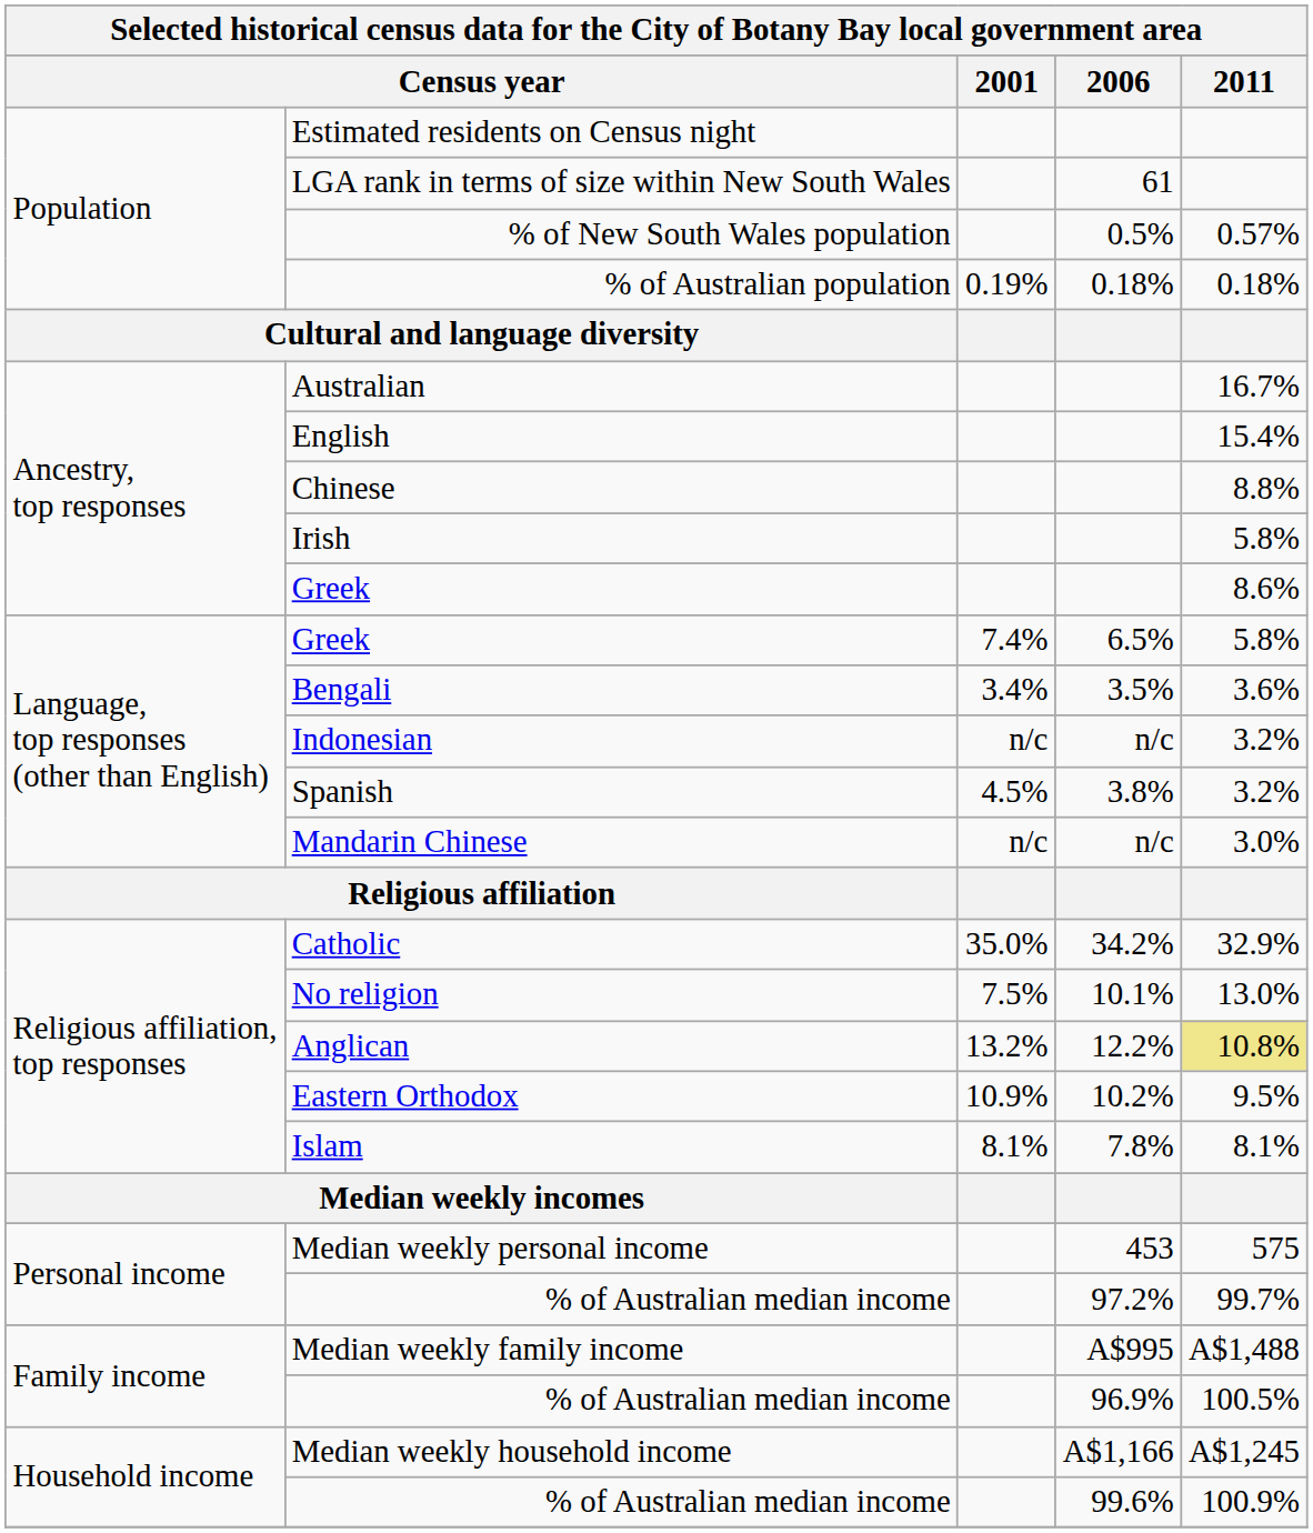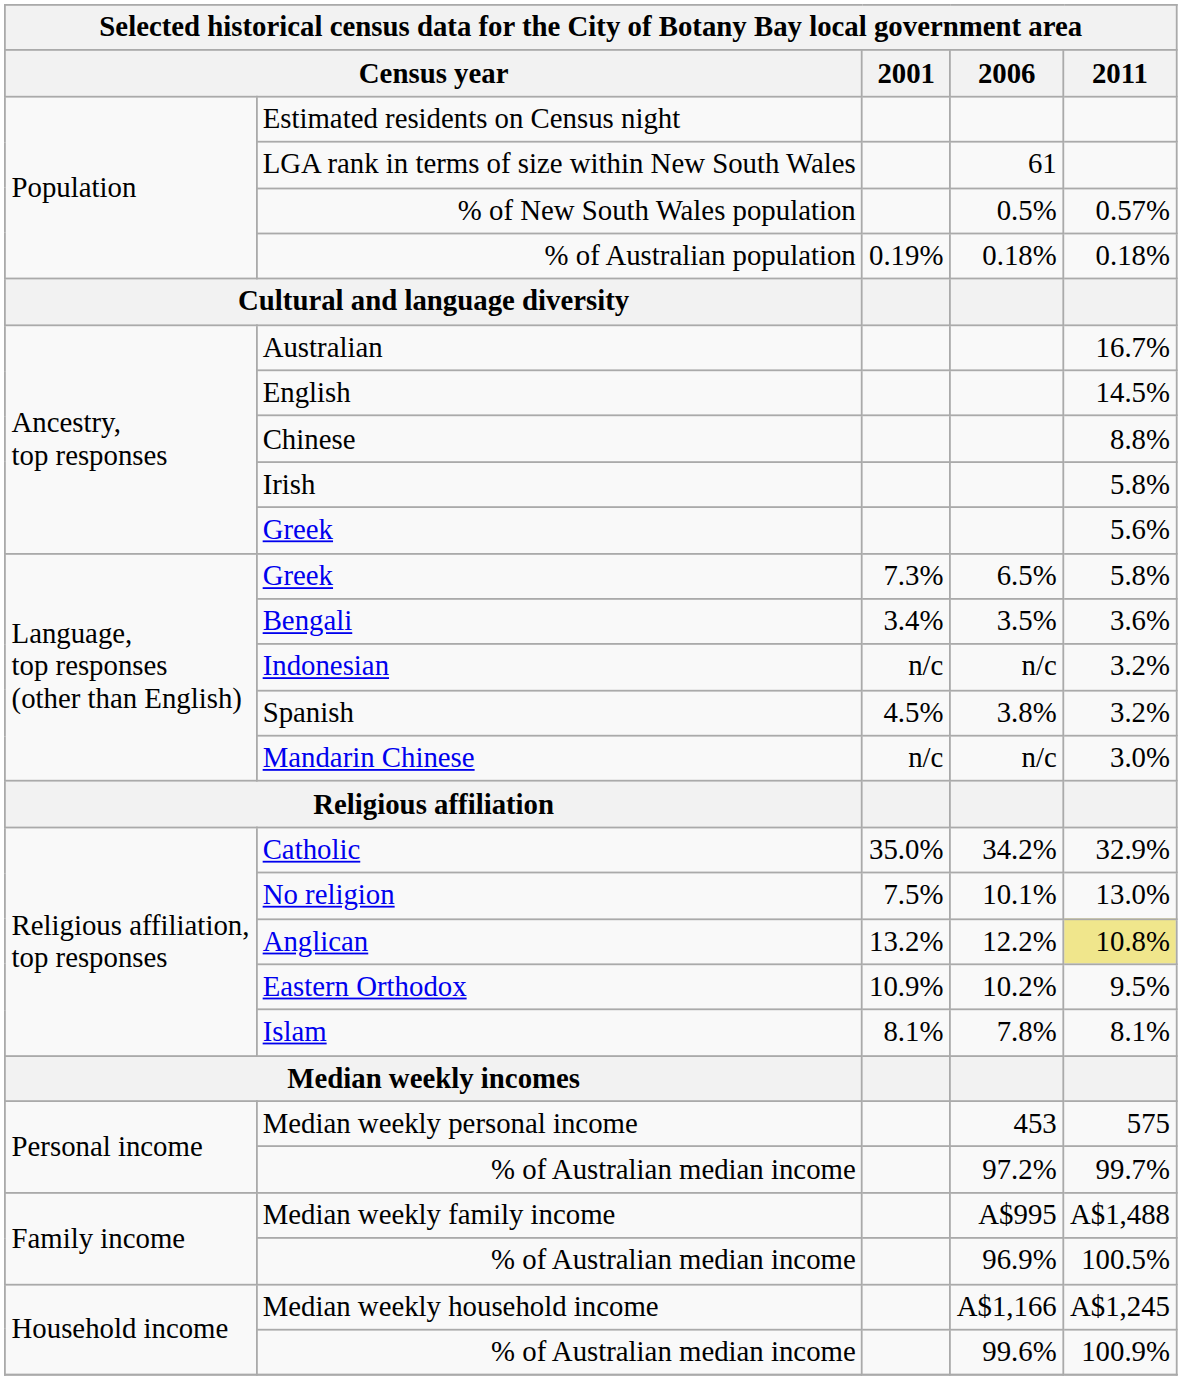 <table class="wikitable">
 <tr>
 <th colspan=6>Selected historical census data for the City of Botany Bay local government area</th>
 </tr>
 <tr>
 <th colspan=3>Census year</th>
 <th>2001</th>
 <th>2006</th>
 <th>2011</th>
 </tr>
 <tr>
 <td rowspan=4 colspan="2">Population</td>
 <td>Estimated residents on Census night</td>
 <td align="right"></td>
 <td align="right"></td>
 <td align="right"></td>
 </tr>
 <tr>
 <td align="right">LGA rank in terms of size within New South Wales</td>
 <td align="right"></td>
 <td align="right">61</td>
 <td align="right"></td>
 </tr>
 <tr>
 <td align="right">% of New South Wales population</td>
 <td align="right"></td>
 <td align="right">0.5%</td>
 <td align="right">0.57%</td>
 </tr>
 <tr>
 <td align="right">% of Australian population</td>
 <td align="right">0.19%</td>
 <td align="right"> 0.18%</td>
 <td align="right"> 0.18%</td>
 </tr>
 <tr>
 <th colspan=3>Cultural and language diversity</th>
 <th></th>
 <th></th>
 <th></th>
 </tr>
 <tr>
 <td rowspan=5 colspan=2>Ancestry,<br>top responses</td>
 <td>Australian</td>
 <td align="right"></td>
 <td align="right"></td>
 <td align="right">16.7%</td>
 </tr>
 <tr>
 <td>English</td>
 <td align="right"></td>
 <td align="right"></td>
-<td align="right">15.4%</td>
+<td align="right">14.5%</td>
 </tr>
 <tr>
 <td>Chinese</td>
 <td align="right"></td>
 <td align="right"></td>
 <td align="right">8.8%</td>
 </tr>
 <tr>
 <td>Irish</td>
 <td align="right"></td>
 <td align="right"></td>
 <td align="right">5.8%</td>
 </tr>
 <tr>
 <td><a href='#'>Greek</a></td>
 <td align="right"></td>
 <td align="right"></td>
-<td align="right">8.6%</td>
+<td align="right">5.6%</td>
 </tr>
 <tr>
 <td rowspan=5 colspan=2>Language,<br>top responses<br>(other than English)</td>
 <td><a href='#'>Greek</a></td>
-<td align="right">7.4%</td>
+<td align="right">7.3%</td>
 <td align="right"> 6.5%</td>
 <td align="right"> 5.8%</td>
 </tr>
 <tr>
 <td><a href='#'>Bengali</a></td>
 <td align="right">3.4%</td>
 <td align="right"> 3.5%</td>
 <td align="right"> 3.6%</td>
 </tr>
 <tr>
 <td><a href='#'>Indonesian</a></td>
 <td align="right">n/c</td>
 <td align="right">n/c</td>
 <td align="right"> 3.2%</td>
 </tr>
 <tr>
 <td>Spanish</td>
 <td align="right">4.5%</td>
 <td align="right"> 3.8%</td>
 <td align="right"> 3.2%</td>
 </tr>
 <tr>
 <td><a href='#'>Mandarin Chinese</a></td>
 <td align="right">n/c</td>
 <td align="right">n/c</td>
 <td align="right"> 3.0%</td>
 </tr>
 <tr>
 <th colspan=3>Religious affiliation</th>
 <th></th>
 <th></th>
 <th></th>
 </tr>
 <tr>
 <td rowspan=5 colspan=2>Religious affiliation,<br>top responses</td>
 <td><a href='#'>Catholic</a></td>
 <td align="right">35.0%</td>
 <td align="right"> 34.2%</td>
 <td align="right"> 32.9%</td>
 </tr>
 <tr>
 <td><a href='#'>No religion</a></td>
 <td align="right">7.5%</td>
 <td align="right"> 10.1%</td>
 <td align="right"> 13.0%</td>
 </tr>
 <tr>
 <td><a href='#'>Anglican</a></td>
 <td align="right">13.2%</td>
 <td align="right"> 12.2%</td>
 <td align="right" style="background: khaki;"> 10.8%</td>
 </tr>
 <tr>
 <td><a href='#'>Eastern Orthodox</a></td>
 <td align="right">10.9%</td>
 <td align="right"> 10.2%</td>
 <td align="right"> 9.5%</td>
 </tr>
 <tr>
 <td><a href='#'>Islam</a></td>
 <td align="right">8.1%</td>
 <td align="right"> 7.8%</td>
 <td align="right"> 8.1%</td>
 </tr>
 <tr>
 <th colspan=3>Median weekly incomes</th>
 <th></th>
 <th></th>
 <th></th>
 </tr>
 <tr>
 <td rowspan=2 colspan=2>Personal income</td>
 <td>Median weekly personal income</td>
 <td align="right"></td>
 <td align="right">453</td>
 <td align="right">575</td>
 </tr>
 <tr>
 <td align="right">% of Australian median income</td>
 <td align="right"></td>
 <td align="right">97.2%</td>
 <td align="right">99.7%</td>
 </tr>
 <tr>
 <td rowspan=2 colspan=2>Family income</td>
 <td>Median weekly family income</td>
 <td align="right"></td>
 <td align="right">A$995</td>
 <td align="right">A$1,488</td>
 </tr>
 <tr>
 <td align="right">% of Australian median income</td>
 <td align="right"></td>
 <td align="right">96.9%</td>
 <td align="right">100.5%</td>
 </tr>
 <tr>
 <td rowspan=2 colspan=2>Household income</td>
 <td>Median weekly household income</td>
 <td align="right"></td>
 <td align="right">A$1,166</td>
 <td align="right">A$1,245</td>
 </tr>
 <tr>
 <td align="right">% of Australian median income</td>
 <td align="right"></td>
 <td align="right">99.6%</td>
 <td align="right">100.9%</td>
 </tr>
 <tr>
 </tr>
 </table>
